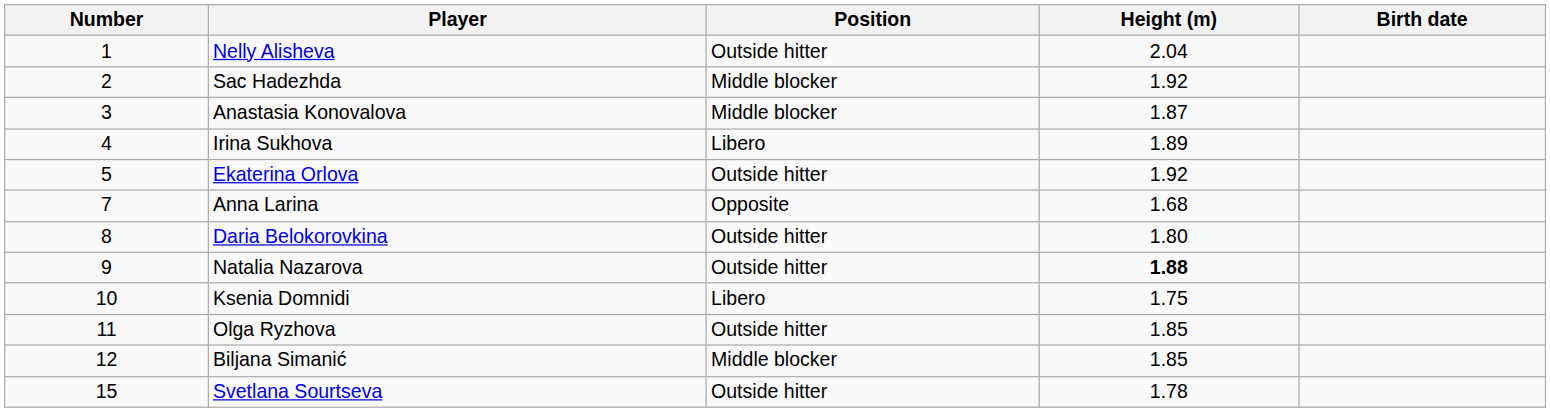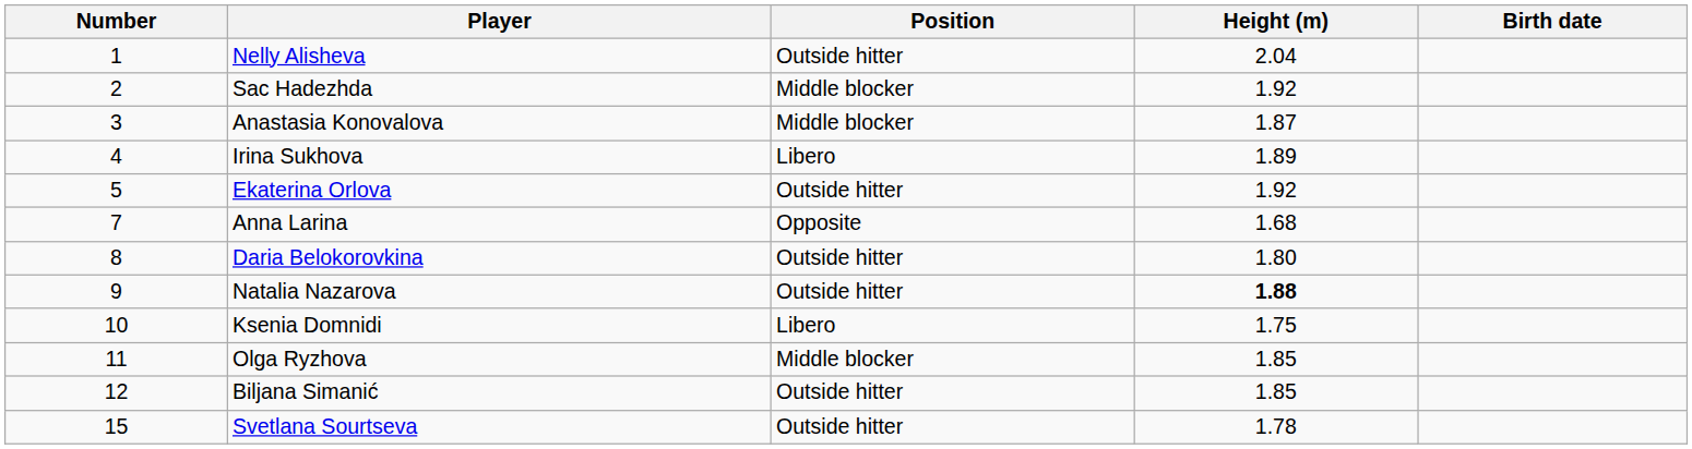 <table class="wikitable" style="width:100%;">
 <tr>
 <th>Number</th>
 <th>Player</th>
 <th>Position</th>
 <th>Height (m)</th>
 <th>Birth date</th>
 </tr>
 <tr>
 <td align=center>1</td>
 <td> <a href='#'>Nelly Alisheva</a></td>
 <td>Outside hitter</td>
 <td align=center>2.04</td>
 <td></td>
 </tr>
 <tr>
 <td align=center>2</td>
 <td> Sac Hadezhda</td>
 <td>Middle blocker</td>
 <td align=center>1.92</td>
 <td></td>
 </tr>
 <tr>
 <td align=center>3</td>
 <td> Anastasia Konovalova</td>
 <td>Middle blocker</td>
 <td align=center>1.87</td>
 <td></td>
 </tr>
 <tr>
 <td align=center>4</td>
 <td> Irina Sukhova</td>
 <td>Libero</td>
 <td align=center>1.89</td>
 <td></td>
 </tr>
 <tr>
 <td align=center>5</td>
 <td> <a href='#'>Ekaterina Orlova</a></td>
 <td>Outside hitter</td>
 <td align=center>1.92</td>
 <td></td>
 </tr>
 <tr>
 <td align=center>7</td>
 <td> Anna Larina</td>
 <td>Opposite</td>
 <td align=center>1.68</td>
 <td></td>
 </tr>
 <tr>
 <td align=center>8</td>
 <td> <a href='#'>Daria Belokorovkina</a></td>
 <td>Outside hitter</td>
 <td align=center>1.80</td>
 <td></td>
 </tr>
 <tr>
 <td align=center>9</td>
 <td> Natalia Nazarova</td>
 <td>Outside hitter</td>
 <td align=center><strong>1.88</strong></td>
 <td></td>
 </tr>
 <tr>
 <td align=center>10</td>
 <td> Ksenia Domnidi</td>
 <td>Libero</td>
 <td align=center>1.75</td>
 <td></td>
 </tr>
 <tr>
 <td align=center>11</td>
 <td> Olga Ryzhova</td>
-<td>Outside hitter</td>
+<td>Middle blocker</td>
 <td align=center>1.85</td>
 <td></td>
 </tr>
 <tr>
 <td align=center>12</td>
 <td> Biljana Simanić</td>
-<td>Middle blocker</td>
+<td>Outside hitter</td>
 <td align=center>1.85</td>
 <td></td>
 </tr>
 <tr>
 <td align=center>15</td>
 <td> <a href='#'>Svetlana Sourtseva</a></td>
 <td>Outside hitter</td>
 <td align=center>1.78</td>
 <td></td>
 </tr>
 </table>
